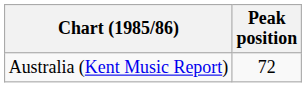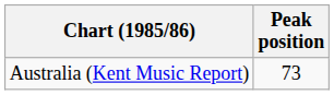 <table class="wikitable">
 <tr>
 <th>Chart (1985/86)</th>
 <th>Peak<br>position</th>
 </tr>
 <tr>
 <td>Australia (<a href='#'>Kent Music Report</a>)</td>
-<td style="text-align:center;">72</td>
+<td style="text-align:center;">73</td>
 </tr>
 </table>
